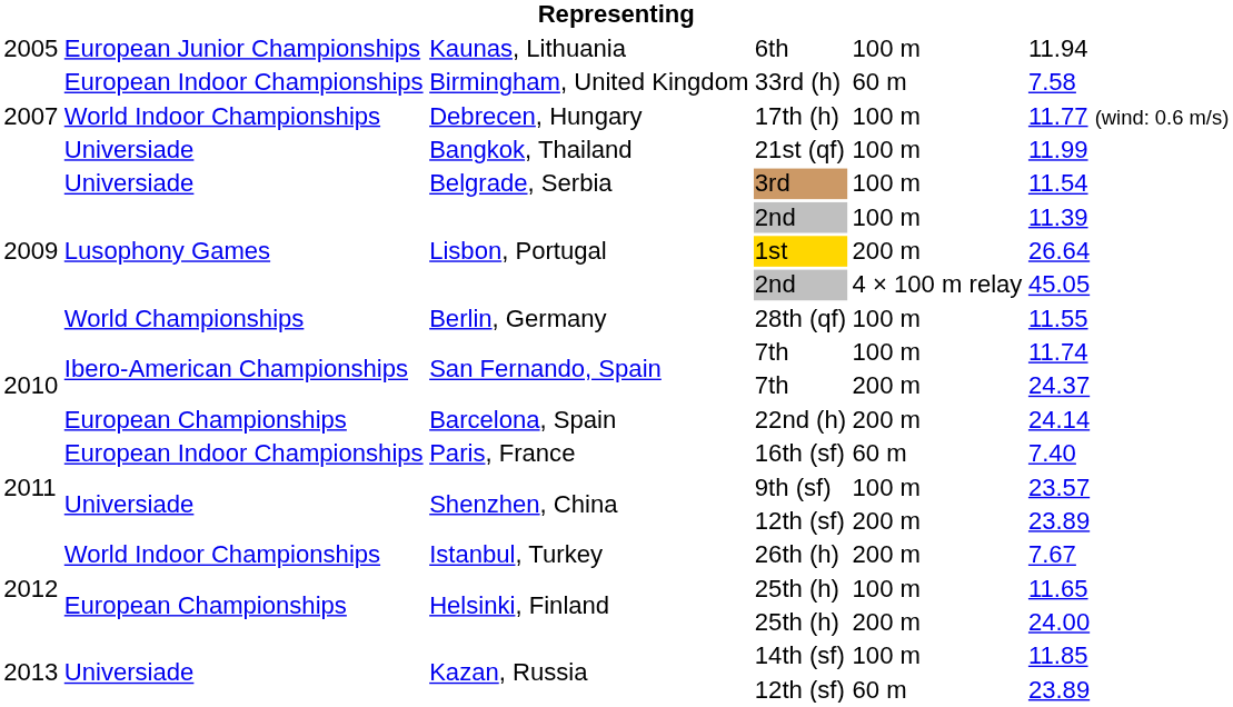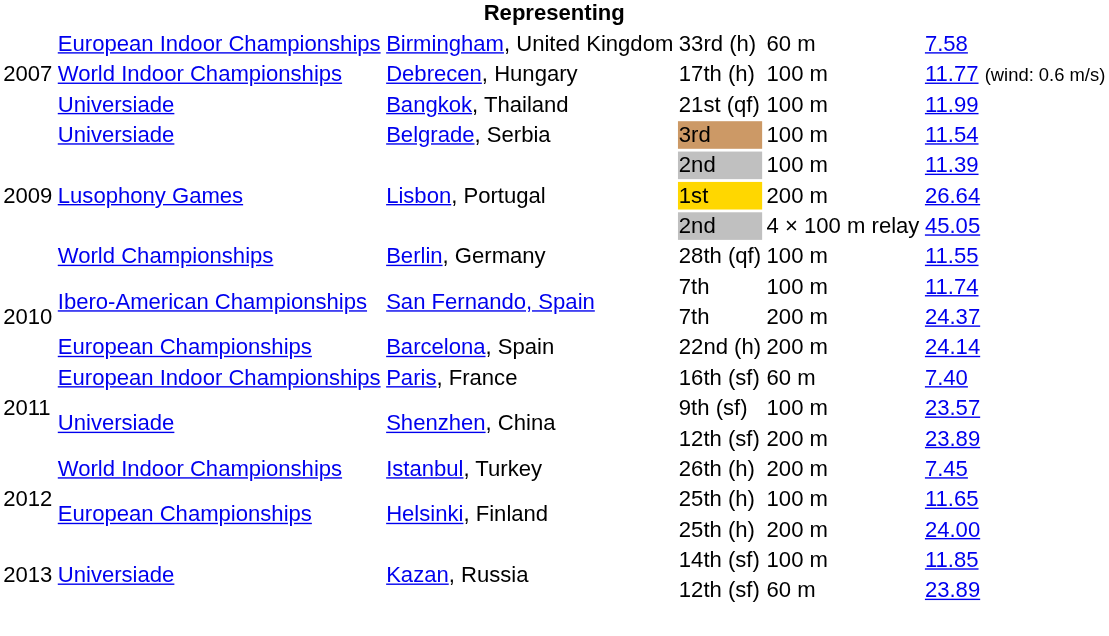 <table>
 <tr>
 <th colspan="6">Representing </th>
-</tr>
-<tr>
-<td>2005</td>
-<td><a href='#'>European Junior Championships</a></td>
-<td><a href='#'>Kaunas</a>, Lithuania</td>
-<td>6th</td>
-<td>100 m</td>
-<td>11.94</td>
 </tr>
 <tr>
 <td rowspan=3>2007</td>
 <td><a href='#'>European Indoor Championships</a></td>
 <td><a href='#'>Birmingham</a>, United Kingdom</td>
 <td>33rd (h)</td>
 <td>60 m</td>
 <td><a href='#'>7.58</a></td>
 </tr>
 <tr>
 <td><a href='#'>World Indoor Championships</a></td>
 <td><a href='#'>Debrecen</a>, Hungary</td>
 <td>17th (h)</td>
 <td>100 m</td>
 <td><a href='#'>11.77</a> <small>(wind: 0.6 m/s)</small></td>
 </tr>
 <tr>
 <td><a href='#'>Universiade</a></td>
 <td><a href='#'>Bangkok</a>, Thailand</td>
 <td>21st (qf)</td>
 <td>100 m</td>
 <td><a href='#'>11.99</a></td>
 </tr>
 <tr>
 <td rowspan=5>2009</td>
 <td><a href='#'>Universiade</a></td>
 <td><a href='#'>Belgrade</a>, Serbia</td>
 <td bgcolor=cc9966>3rd</td>
 <td>100 m</td>
 <td><a href='#'>11.54</a></td>
 </tr>
 <tr>
 <td rowspan=3><a href='#'>Lusophony Games</a></td>
 <td rowspan=3><a href='#'>Lisbon</a>, Portugal</td>
 <td bgcolor=silver>2nd</td>
 <td>100 m</td>
 <td><a href='#'>11.39</a></td>
 </tr>
 <tr>
 <td bgcolor=gold>1st</td>
 <td>200 m</td>
 <td><a href='#'>26.64</a></td>
 </tr>
 <tr>
 <td bgcolor=silver>2nd</td>
 <td>4 × 100 m relay</td>
 <td><a href='#'>45.05</a></td>
 </tr>
 <tr>
 <td><a href='#'>World Championships</a></td>
 <td><a href='#'>Berlin</a>, Germany</td>
 <td>28th (qf)</td>
 <td>100 m</td>
 <td><a href='#'>11.55</a></td>
 </tr>
 <tr>
 <td rowspan=3>2010</td>
 <td rowspan=2><a href='#'>Ibero-American Championships</a></td>
 <td rowspan=2><a href='#'>San Fernando, Spain</a></td>
 <td>7th</td>
 <td>100 m</td>
 <td><a href='#'>11.74</a></td>
 </tr>
 <tr>
 <td>7th</td>
 <td>200 m</td>
 <td><a href='#'>24.37</a></td>
 </tr>
 <tr>
 <td><a href='#'>European Championships</a></td>
 <td><a href='#'>Barcelona</a>, Spain</td>
 <td>22nd (h)</td>
 <td>200 m</td>
 <td><a href='#'>24.14</a></td>
 </tr>
 <tr>
 <td rowspan=3>2011</td>
 <td><a href='#'>European Indoor Championships</a></td>
 <td><a href='#'>Paris</a>, France</td>
 <td>16th (sf)</td>
 <td>60 m</td>
 <td><a href='#'>7.40</a></td>
 </tr>
 <tr>
 <td rowspan=2><a href='#'>Universiade</a></td>
 <td rowspan=2><a href='#'>Shenzhen</a>, China</td>
 <td>9th (sf)</td>
 <td>100 m</td>
 <td><a href='#'>23.57</a></td>
 </tr>
 <tr>
 <td>12th (sf)</td>
 <td>200 m</td>
 <td><a href='#'>23.89</a></td>
 </tr>
 <tr>
 <td rowspan=3>2012</td>
 <td><a href='#'>World Indoor Championships</a></td>
 <td><a href='#'>Istanbul</a>, Turkey</td>
 <td>26th (h)</td>
 <td>200 m</td>
-<td><a href='#'>7.67</a></td>
+<td><a href='#'>7.45</a></td>
 </tr>
 <tr>
 <td rowspan=2><a href='#'>European Championships</a></td>
 <td rowspan=2><a href='#'>Helsinki</a>, Finland</td>
 <td>25th (h)</td>
 <td>100 m</td>
 <td><a href='#'>11.65</a></td>
 </tr>
 <tr>
 <td>25th (h)</td>
 <td>200 m</td>
 <td><a href='#'>24.00</a></td>
 </tr>
 <tr>
 <td rowspan=2>2013</td>
 <td rowspan=2><a href='#'>Universiade</a></td>
 <td rowspan=2><a href='#'>Kazan</a>, Russia</td>
 <td>14th (sf)</td>
 <td>100 m</td>
 <td><a href='#'>11.85</a></td>
 </tr>
 <tr>
 <td>12th (sf)</td>
 <td>60 m</td>
 <td><a href='#'>23.89</a></td>
 </tr>
 </table>
